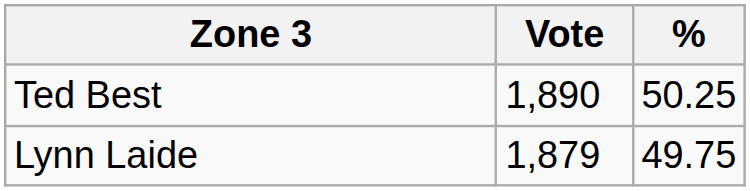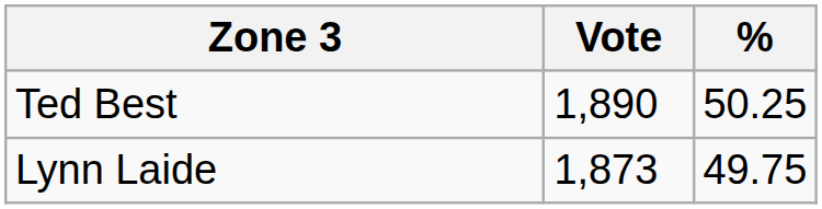 <table class="wikitable">
 <tr>
 <th bgcolor="#DDDDFF" width="200px">Zone 3</th>
 <th bgcolor="#DDDDFF" width="50px">Vote</th>
 <th bgcolor="#DDDDFF" width="30px">%</th>
 </tr>
 <tr>
 <td>Ted Best</td>
 <td>1,890</td>
 <td>50.25</td>
 </tr>
 <tr>
 <td>Lynn Laide</td>
-<td>1,879</td>
+<td>1,873</td>
 <td>49.75</td>
 </tr>
 </table>
